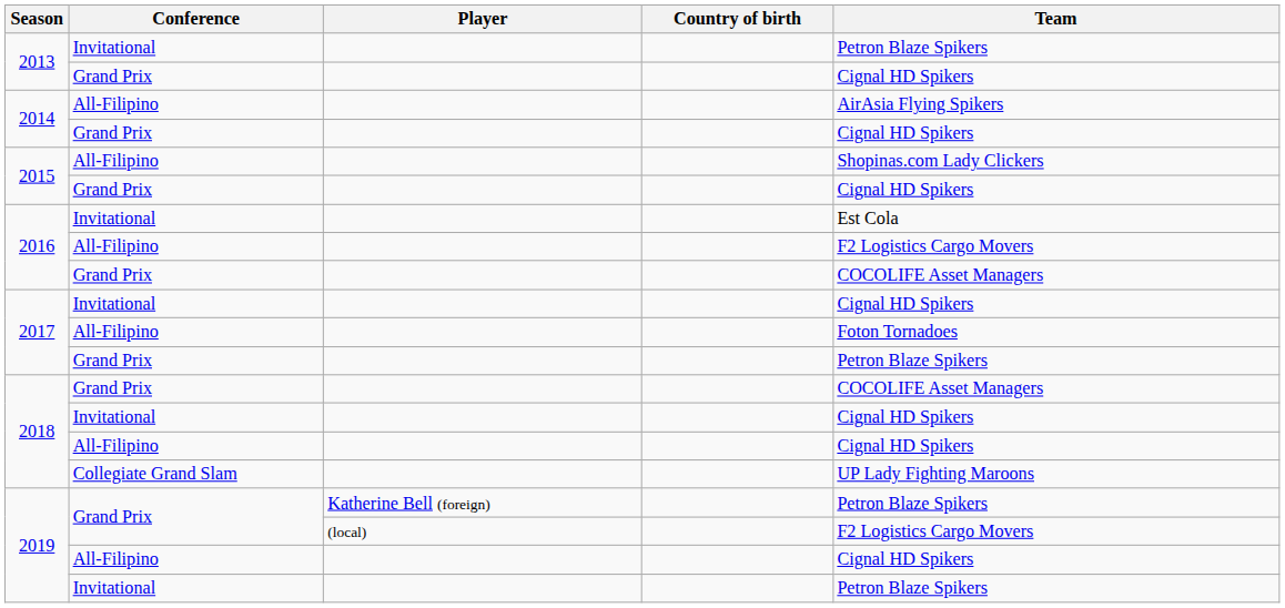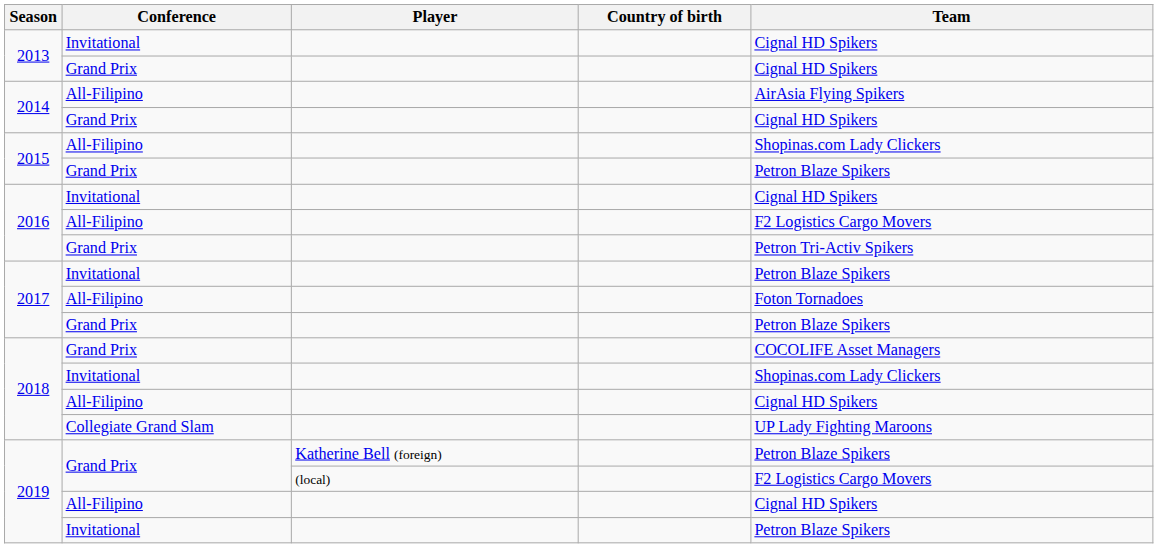 <table class="wikitable plainrowheaders sortable" width="90%" summary="Season (sortable), Player (sortable), Position (sortable), Nationality (sortable) and Team (sortable)">
 <tr>
 <th scope="col" width="5%">Season</th>
 <th scope="col" width="20%">Conference</th>
 <th scope="col" width="25%">Player</th>
 <th scope="col" width="15%">Country of birth</th>
 <th scope="col">Team</th>
 </tr>
 <tr>
 <td rowspan="2" align=center><a href='#'>2013</a></td>
 <td><a href='#'>Invitational</a></td>
 <td></td>
 <td></td>
-<td><a href='#'>Petron Blaze Spikers</a></td>
+<td><a href='#'>Cignal HD Spikers</a></td>
 </tr>
 <tr>
 <td><a href='#'>Grand Prix</a></td>
 <td></td>
 <td></td>
 <td><a href='#'>Cignal HD Spikers</a></td>
 </tr>
 <tr>
 <td rowspan="2" align=center><a href='#'>2014</a></td>
 <td><a href='#'>All-Filipino</a></td>
 <td></td>
 <td></td>
 <td><a href='#'>AirAsia Flying Spikers</a></td>
 </tr>
 <tr>
 <td><a href='#'>Grand Prix</a></td>
 <td></td>
 <td></td>
 <td><a href='#'>Cignal HD Spikers</a></td>
 </tr>
 <tr>
 <td rowspan="2" align=center><a href='#'>2015</a></td>
 <td><a href='#'>All-Filipino</a></td>
 <td></td>
 <td></td>
 <td><a href='#'>Shopinas.com Lady Clickers</a></td>
 </tr>
 <tr>
 <td><a href='#'>Grand Prix</a></td>
 <td></td>
 <td></td>
-<td><a href='#'>Cignal HD Spikers</a></td>
+<td><a href='#'>Petron Blaze Spikers</a></td>
 </tr>
 <tr>
 <td rowspan="3" align=center><a href='#'>2016</a></td>
 <td><a href='#'>Invitational</a></td>
 <td></td>
 <td></td>
-<td>Est Cola</td>
+<td><a href='#'>Cignal HD Spikers</a></td>
 </tr>
 <tr>
 <td><a href='#'>All-Filipino</a></td>
 <td></td>
 <td></td>
 <td><a href='#'>F2 Logistics Cargo Movers</a></td>
 </tr>
 <tr>
 <td><a href='#'>Grand Prix</a></td>
 <td></td>
 <td></td>
-<td><a href='#'>COCOLIFE Asset Managers</a></td>
+<td><a href='#'>Petron Tri-Activ Spikers</a></td>
 </tr>
 <tr>
 <td rowspan="3" align=center><a href='#'>2017</a></td>
 <td><a href='#'>Invitational</a></td>
 <td></td>
 <td></td>
-<td><a href='#'>Cignal HD Spikers</a></td>
+<td><a href='#'>Petron Blaze Spikers</a></td>
 </tr>
 <tr>
 <td><a href='#'>All-Filipino</a></td>
 <td></td>
 <td></td>
 <td><a href='#'>Foton Tornadoes</a></td>
 </tr>
 <tr>
 <td><a href='#'>Grand Prix</a></td>
 <td></td>
 <td></td>
 <td><a href='#'>Petron Blaze Spikers</a></td>
 </tr>
 <tr>
 <td rowspan="4" align=center><a href='#'>2018</a></td>
 <td><a href='#'>Grand Prix</a></td>
 <td></td>
 <td></td>
 <td><a href='#'>COCOLIFE Asset Managers</a></td>
 </tr>
 <tr>
 <td><a href='#'>Invitational</a></td>
 <td></td>
 <td></td>
-<td><a href='#'>Cignal HD Spikers</a></td>
+<td><a href='#'>Shopinas.com Lady Clickers</a></td>
 </tr>
 <tr>
 <td><a href='#'>All-Filipino</a></td>
 <td></td>
 <td></td>
 <td><a href='#'>Cignal HD Spikers</a></td>
 </tr>
 <tr>
 <td><a href='#'>Collegiate Grand Slam</a></td>
 <td></td>
 <td></td>
 <td><a href='#'>UP Lady Fighting Maroons</a></td>
 </tr>
 <tr>
 <td rowspan="4" align=center><a href='#'>2019</a></td>
 <td rowspan="2" align=left><a href='#'>Grand Prix</a></td>
 <td><a href='#'>Katherine Bell</a> <small>(foreign)</small></td>
 <td></td>
 <td><a href='#'>Petron Blaze Spikers</a></td>
 </tr>
 <tr>
 <td> <small>(local)</small></td>
 <td></td>
 <td><a href='#'>F2 Logistics Cargo Movers</a></td>
 </tr>
 <tr>
 <td><a href='#'>All-Filipino</a></td>
 <td></td>
 <td></td>
 <td><a href='#'>Cignal HD Spikers</a></td>
 </tr>
 <tr>
 <td><a href='#'>Invitational</a></td>
 <td></td>
 <td></td>
 <td><a href='#'>Petron Blaze Spikers</a></td>
 </tr>
 </table>
